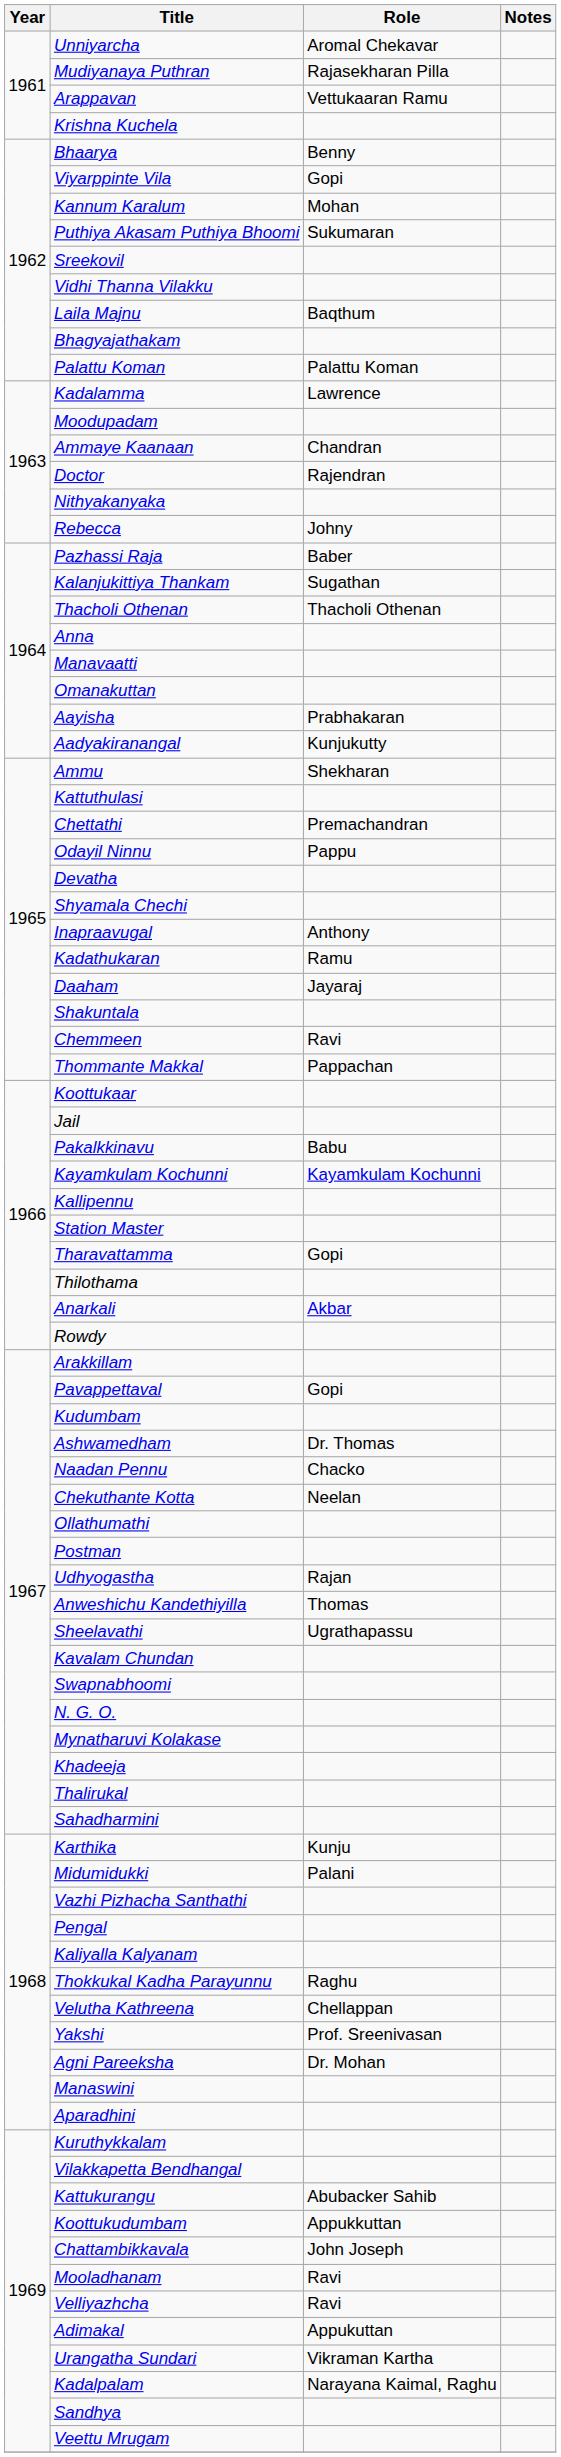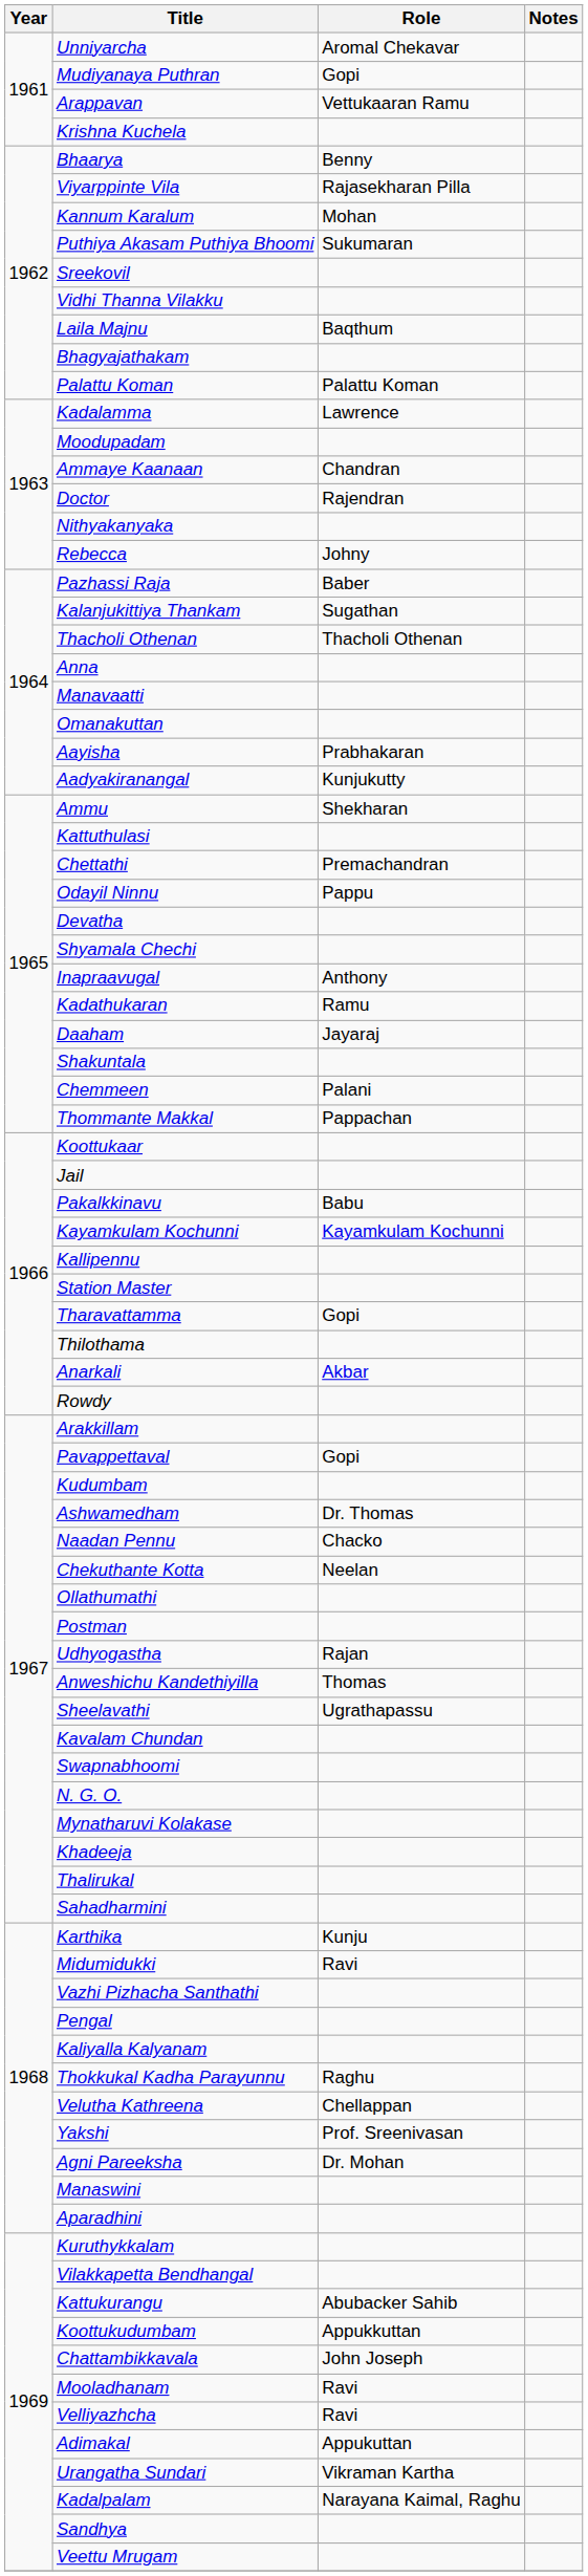 <table class="wikitable sortable">
 <tr>
 <th>Year</th>
 <th>Title</th>
 <th>Role</th>
 <th class="unsortable">Notes</th>
 </tr>
 <tr>
 <td rowspan=4>1961</td>
 <td><em><a href='#'>Unniyarcha</a></em></td>
 <td>Aromal Chekavar</td>
 <td></td>
 </tr>
 <tr>
 <td><em><a href='#'>Mudiyanaya Puthran</a></em></td>
-<td>Rajasekharan Pilla</td>
+<td>Gopi</td>
 <td></td>
 </tr>
 <tr>
 <td><em><a href='#'>Arappavan</a></em></td>
 <td>Vettukaaran Ramu</td>
 <td></td>
 </tr>
 <tr>
 <td><em><a href='#'>Krishna Kuchela</a></em></td>
 <td></td>
 <td></td>
 </tr>
 <tr>
 <td rowspan=9>1962</td>
 <td><em><a href='#'>Bhaarya</a></em></td>
 <td>Benny</td>
 <td></td>
 </tr>
 <tr>
 <td><em><a href='#'>Viyarppinte Vila</a></em></td>
-<td>Gopi</td>
+<td>Rajasekharan Pilla</td>
 <td></td>
 </tr>
 <tr>
 <td><em><a href='#'>Kannum Karalum</a></em></td>
 <td>Mohan</td>
 <td></td>
 </tr>
 <tr>
 <td><em><a href='#'>Puthiya Akasam Puthiya Bhoomi</a></em></td>
 <td>Sukumaran</td>
 <td></td>
 </tr>
 <tr>
 <td><em><a href='#'>Sreekovil</a></em></td>
 <td></td>
 <td></td>
 </tr>
 <tr>
 <td><em><a href='#'>Vidhi Thanna Vilakku</a></em></td>
 <td></td>
 <td></td>
 </tr>
 <tr>
 <td><em><a href='#'>Laila Majnu</a></em></td>
 <td>Baqthum</td>
 <td></td>
 </tr>
 <tr>
 <td><em><a href='#'>Bhagyajathakam</a></em></td>
 <td></td>
 <td></td>
 </tr>
 <tr>
 <td><em><a href='#'>Palattu Koman</a></em></td>
 <td>Palattu Koman</td>
 <td></td>
 </tr>
 <tr>
 <td rowspan=6>1963</td>
 <td><em><a href='#'>Kadalamma</a></em></td>
 <td>Lawrence</td>
 <td></td>
 </tr>
 <tr>
 <td><em><a href='#'>Moodupadam</a></em></td>
 <td></td>
 <td></td>
 </tr>
 <tr>
 <td><em><a href='#'>Ammaye Kaanaan</a></em></td>
 <td>Chandran</td>
 <td></td>
 </tr>
 <tr>
 <td><em><a href='#'>Doctor</a></em></td>
 <td>Rajendran</td>
 <td></td>
 </tr>
 <tr>
 <td><em><a href='#'>Nithyakanyaka</a></em></td>
 <td></td>
 <td></td>
 </tr>
 <tr>
 <td><em><a href='#'>Rebecca</a></em></td>
 <td>Johny</td>
 <td></td>
 </tr>
 <tr>
 <td rowspan=8>1964</td>
 <td><em><a href='#'>Pazhassi Raja</a></em></td>
 <td>Baber</td>
 <td></td>
 </tr>
 <tr>
 <td><em><a href='#'>Kalanjukittiya Thankam</a></em></td>
 <td>Sugathan</td>
 <td></td>
 </tr>
 <tr>
 <td><em><a href='#'>Thacholi Othenan</a></em></td>
 <td>Thacholi Othenan</td>
 <td></td>
 </tr>
 <tr>
 <td><em><a href='#'>Anna</a></em></td>
 <td></td>
 <td></td>
 </tr>
 <tr>
 <td><em><a href='#'>Manavaatti</a></em></td>
 <td></td>
 <td></td>
 </tr>
 <tr>
 <td><em><a href='#'>Omanakuttan</a></em></td>
 <td></td>
 <td></td>
 </tr>
 <tr>
 <td><em><a href='#'>Aayisha</a></em></td>
 <td>Prabhakaran</td>
 <td></td>
 </tr>
 <tr>
 <td><em><a href='#'>Aadyakiranangal</a></em></td>
 <td>Kunjukutty</td>
 <td></td>
 </tr>
 <tr>
 <td rowspan=12>1965</td>
 <td><em><a href='#'>Ammu</a></em></td>
 <td>Shekharan</td>
 <td></td>
 </tr>
 <tr>
 <td><em><a href='#'>Kattuthulasi</a></em></td>
 <td></td>
 <td></td>
 </tr>
 <tr>
 <td><em><a href='#'>Chettathi</a></em></td>
 <td>Premachandran</td>
 <td></td>
 </tr>
 <tr>
 <td><em><a href='#'>Odayil Ninnu</a></em></td>
 <td>Pappu</td>
 <td></td>
 </tr>
 <tr>
 <td><em><a href='#'>Devatha</a></em></td>
 <td></td>
 <td></td>
 </tr>
 <tr>
 <td><em><a href='#'>Shyamala Chechi</a></em></td>
 <td></td>
 <td></td>
 </tr>
 <tr>
 <td><em><a href='#'>Inapraavugal</a></em></td>
 <td>Anthony</td>
 <td></td>
 </tr>
 <tr>
 <td><em><a href='#'>Kadathukaran</a></em></td>
 <td>Ramu</td>
 <td></td>
 </tr>
 <tr>
 <td><em><a href='#'>Daaham</a></em></td>
 <td>Jayaraj</td>
 <td></td>
 </tr>
 <tr>
 <td><em><a href='#'>Shakuntala</a></em></td>
 <td></td>
 <td></td>
 </tr>
 <tr>
 <td><em><a href='#'>Chemmeen</a></em></td>
-<td>Ravi</td>
+<td>Palani</td>
 <td></td>
 </tr>
 <tr>
 <td><em><a href='#'>Thommante Makkal</a></em></td>
 <td>Pappachan</td>
 <td></td>
 </tr>
 <tr>
 <td rowspan=10>1966</td>
 <td><em><a href='#'>Koottukaar</a></em></td>
 <td></td>
 <td></td>
 </tr>
 <tr>
 <td><em>Jail</em></td>
 <td></td>
 <td></td>
 </tr>
 <tr>
 <td><em><a href='#'>Pakalkkinavu</a></em></td>
 <td>Babu</td>
 <td></td>
 </tr>
 <tr>
 <td><em><a href='#'>Kayamkulam Kochunni</a></em></td>
 <td><a href='#'>Kayamkulam Kochunni</a></td>
 <td></td>
 </tr>
 <tr>
 <td><em><a href='#'>Kallipennu</a></em></td>
 <td></td>
 <td></td>
 </tr>
 <tr>
 <td><em><a href='#'>Station Master</a></em></td>
 <td></td>
 <td></td>
 </tr>
 <tr>
 <td><em><a href='#'>Tharavattamma</a></em></td>
 <td>Gopi</td>
 <td></td>
 </tr>
 <tr>
 <td><em>Thilothama</em></td>
 <td></td>
 <td></td>
 </tr>
 <tr>
 <td><em><a href='#'>Anarkali</a></em></td>
 <td><a href='#'>Akbar</a></td>
 <td></td>
 </tr>
 <tr>
 <td><em>Rowdy</em></td>
 <td></td>
 <td></td>
 </tr>
 <tr>
 <td rowspan=18>1967</td>
 <td><em><a href='#'>Arakkillam</a></em></td>
 <td></td>
 <td></td>
 </tr>
 <tr>
 <td><em><a href='#'>Pavappettaval</a></em></td>
 <td>Gopi</td>
 <td></td>
 </tr>
 <tr>
 <td><em><a href='#'>Kudumbam</a></em></td>
 <td></td>
 <td></td>
 </tr>
 <tr>
 <td><em><a href='#'>Ashwamedham</a></em></td>
 <td>Dr. Thomas</td>
 <td></td>
 </tr>
 <tr>
 <td><em><a href='#'>Naadan Pennu</a></em></td>
 <td>Chacko</td>
 <td></td>
 </tr>
 <tr>
 <td><em><a href='#'>Chekuthante Kotta</a></em></td>
 <td>Neelan</td>
 <td></td>
 </tr>
 <tr>
 <td><em><a href='#'>Ollathumathi</a></em></td>
 <td></td>
 <td></td>
 </tr>
 <tr>
 <td><em><a href='#'>Postman</a></em></td>
 <td></td>
 <td></td>
 </tr>
 <tr>
 <td><em><a href='#'>Udhyogastha</a></em></td>
 <td>Rajan</td>
 <td></td>
 </tr>
 <tr>
 <td><em><a href='#'>Anweshichu Kandethiyilla</a></em></td>
 <td>Thomas</td>
 <td></td>
 </tr>
 <tr>
 <td><em><a href='#'>Sheelavathi</a></em></td>
 <td>Ugrathapassu</td>
 <td></td>
 </tr>
 <tr>
 <td><em><a href='#'>Kavalam Chundan</a></em></td>
 <td></td>
 <td></td>
 </tr>
 <tr>
 <td><em><a href='#'>Swapnabhoomi</a></em></td>
 <td></td>
 <td></td>
 </tr>
 <tr>
 <td><em><a href='#'>N. G. O.</a></em></td>
 <td></td>
 <td></td>
 </tr>
 <tr>
 <td><em><a href='#'>Mynatharuvi Kolakase</a></em></td>
 <td></td>
 <td></td>
 </tr>
 <tr>
 <td><em><a href='#'>Khadeeja</a></em></td>
 <td></td>
 <td></td>
 </tr>
 <tr>
 <td><em><a href='#'>Thalirukal</a></em></td>
 <td></td>
 <td></td>
 </tr>
 <tr>
 <td><em><a href='#'>Sahadharmini</a></em></td>
 <td></td>
 <td></td>
 </tr>
 <tr>
 <td rowspan=11>1968</td>
 <td><em><a href='#'>Karthika</a></em></td>
 <td>Kunju</td>
 <td></td>
 </tr>
 <tr>
 <td><em><a href='#'>Midumidukki</a></em></td>
-<td>Palani</td>
+<td>Ravi</td>
 <td></td>
 </tr>
 <tr>
 <td><em><a href='#'>Vazhi Pizhacha Santhathi</a></em></td>
 <td></td>
 <td></td>
 </tr>
 <tr>
 <td><em><a href='#'>Pengal</a></em></td>
 <td></td>
 <td></td>
 </tr>
 <tr>
 <td><em><a href='#'>Kaliyalla Kalyanam</a></em></td>
 <td></td>
 <td></td>
 </tr>
 <tr>
 <td><em><a href='#'>Thokkukal Kadha Parayunnu</a></em></td>
 <td>Raghu</td>
 <td></td>
 </tr>
 <tr>
 <td><em><a href='#'>Velutha Kathreena</a></em></td>
 <td>Chellappan</td>
 <td></td>
 </tr>
 <tr>
 <td><em><a href='#'>Yakshi</a></em></td>
 <td>Prof. Sreenivasan</td>
 <td></td>
 </tr>
 <tr>
 <td><em><a href='#'>Agni Pareeksha</a></em></td>
 <td>Dr. Mohan</td>
 <td></td>
 </tr>
 <tr>
 <td><em><a href='#'>Manaswini</a></em></td>
 <td></td>
 <td></td>
 </tr>
 <tr>
 <td><em><a href='#'>Aparadhini</a></em></td>
 <td></td>
 <td></td>
 </tr>
 <tr>
 <td rowspan=12>1969</td>
 <td><em><a href='#'>Kuruthykkalam</a></em></td>
 <td></td>
 <td></td>
 </tr>
 <tr>
 <td><em><a href='#'>Vilakkapetta Bendhangal</a></em></td>
 <td></td>
 <td></td>
 </tr>
 <tr>
 <td><em><a href='#'>Kattukurangu</a></em></td>
 <td>Abubacker Sahib</td>
 <td></td>
 </tr>
 <tr>
 <td><em><a href='#'>Koottukudumbam</a></em></td>
 <td>Appukkuttan</td>
 <td></td>
 </tr>
 <tr>
 <td><em><a href='#'>Chattambikkavala</a></em></td>
 <td>John Joseph</td>
 <td></td>
 </tr>
 <tr>
 <td><em><a href='#'>Mooladhanam</a></em></td>
 <td>Ravi</td>
 <td></td>
 </tr>
 <tr>
 <td><em><a href='#'>Velliyazhcha</a></em></td>
 <td>Ravi</td>
 <td></td>
 </tr>
 <tr>
 <td><em><a href='#'>Adimakal</a></em></td>
 <td>Appukuttan</td>
 <td></td>
 </tr>
 <tr>
 <td><em><a href='#'>Urangatha Sundari</a></em></td>
 <td>Vikraman Kartha</td>
 <td></td>
 </tr>
 <tr>
 <td><em><a href='#'>Kadalpalam</a></em></td>
 <td>Narayana Kaimal, Raghu</td>
 <td></td>
 </tr>
 <tr>
 <td><em><a href='#'>Sandhya</a></em></td>
 <td></td>
 <td></td>
 </tr>
 <tr>
 <td><em><a href='#'>Veettu Mrugam</a></em></td>
 <td></td>
 <td></td>
 </tr>
 <tr>
 </tr>
 </table>
